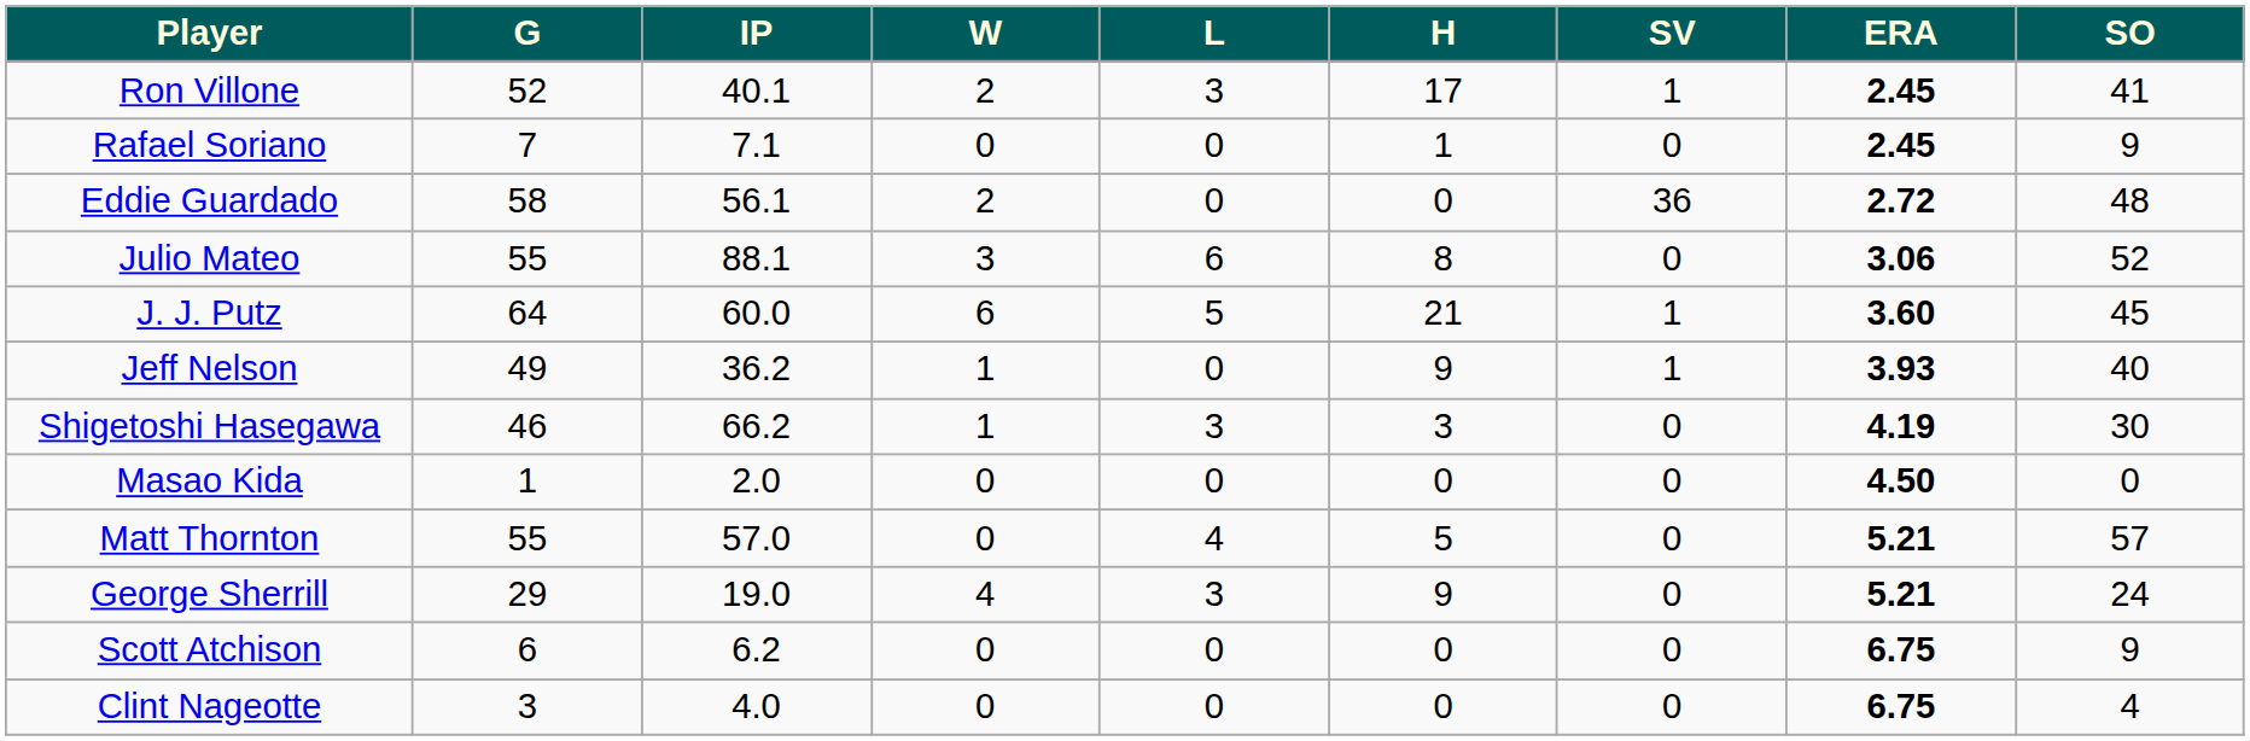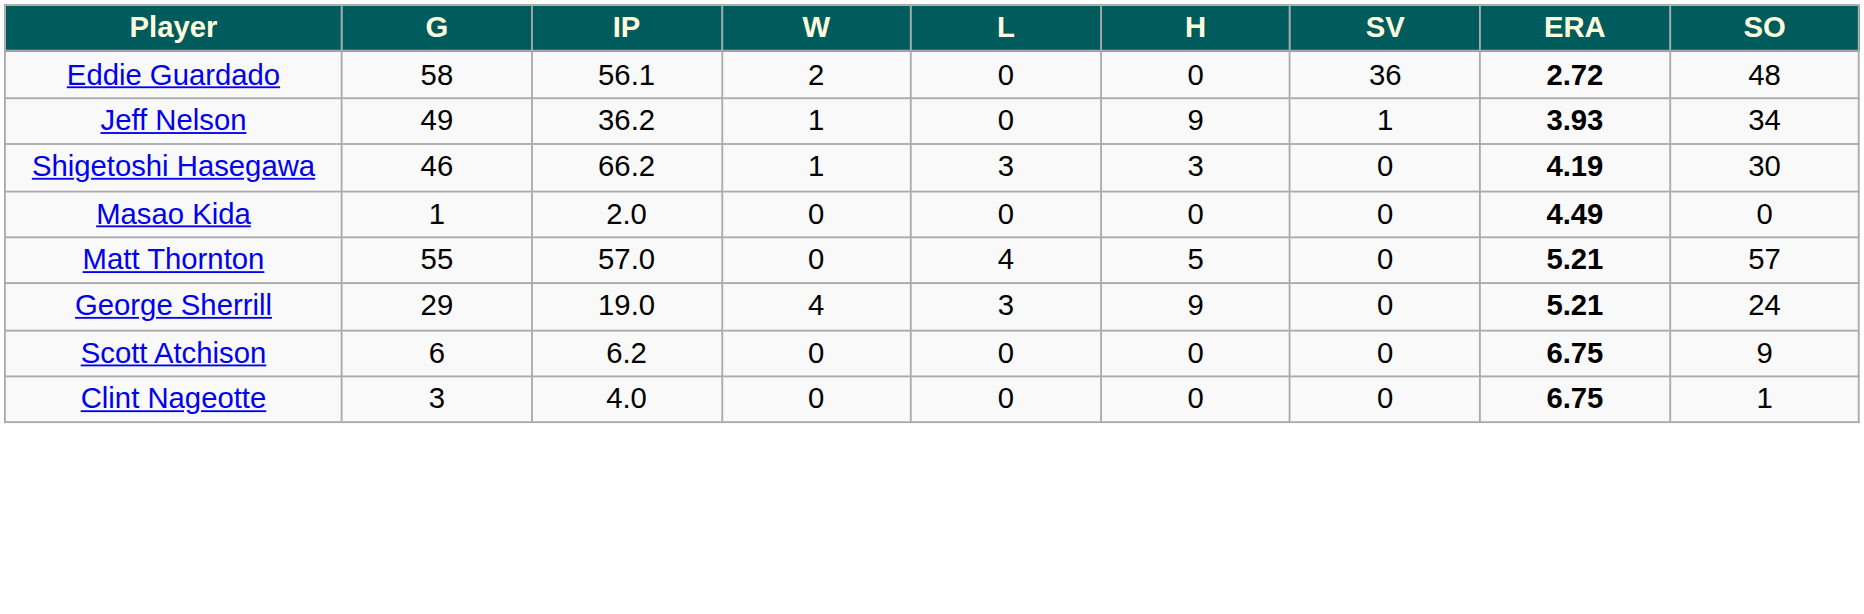 <table class="wikitable sortable">
 <tr>
 <th style=" background:#005c5c; color:#FFFDDD;" width="16%">Player</th>
 <th style=" background:#005c5c; color:#FFFDDD;" width="9%">G</th>
 <th style=" background:#005c5c; color:#FFFDDD;" width="9%">IP</th>
 <th style=" background:#005c5c; color:#FFFDDD;" width="9%">W</th>
 <th style=" background:#005c5c; color:#FFFDDD;" width="9%">L</th>
 <th style=" background:#005c5c; color:#FFFDDD;" width="9%">H</th>
 <th style=" background:#005c5c; color:#FFFDDD;" width="9%">SV</th>
 <th style=" background:#005c5c; color:#FFFDDD;" width="9%">ERA</th>
 <th style=" background:#005c5c; color:#FFFDDD;" width="9%">SO</th>
 </tr>
 <tr align="center">
-<td><a href='#'>Ron Villone</a></td>
-<td>52</td>
-<td>40.1</td>
-<td>2</td>
-<td>3</td>
-<td>17</td>
-<td>1</td>
-<td><strong>2.45</strong></td>
-<td>41</td>
-</tr>
-<tr align="center">
-<td><a href='#'>Rafael Soriano</a></td>
-<td>7</td>
-<td>7.1</td>
-<td>0</td>
-<td>0</td>
-<td>1</td>
-<td>0</td>
-<td><strong>2.45</strong></td>
-<td>9</td>
-</tr>
-<tr align="center">
 <td><a href='#'>Eddie Guardado</a></td>
 <td>58</td>
 <td>56.1</td>
 <td>2</td>
 <td>0</td>
 <td>0</td>
 <td>36</td>
 <td><strong>2.72</strong></td>
 <td>48</td>
 </tr>
 <tr align="center">
-<td><a href='#'>Julio Mateo</a></td>
-<td>55</td>
-<td>88.1</td>
-<td>3</td>
-<td>6</td>
-<td>8</td>
-<td>0</td>
-<td><strong>3.06</strong></td>
-<td>52</td>
-</tr>
-<tr align="center">
-<td><a href='#'>J. J. Putz</a></td>
-<td>64</td>
-<td>60.0</td>
-<td>6</td>
-<td>5</td>
-<td>21</td>
-<td>1</td>
-<td><strong>3.60</strong></td>
-<td>45</td>
-</tr>
-<tr align="center">
 <td><a href='#'>Jeff Nelson</a></td>
 <td>49</td>
 <td>36.2</td>
 <td>1</td>
 <td>0</td>
 <td>9</td>
 <td>1</td>
 <td><strong>3.93</strong></td>
-<td>40</td>
+<td>34</td>
 </tr>
 <tr align="center">
 <td><a href='#'>Shigetoshi Hasegawa</a></td>
 <td>46</td>
 <td>66.2</td>
 <td>1</td>
 <td>3</td>
 <td>3</td>
 <td>0</td>
 <td><strong>4.19</strong></td>
 <td>30</td>
 </tr>
 <tr align="center">
 <td><a href='#'>Masao Kida</a></td>
 <td>1</td>
 <td>2.0</td>
 <td>0</td>
 <td>0</td>
 <td>0</td>
 <td>0</td>
-<td><strong>4.50</strong></td>
+<td><strong>4.49</strong></td>
 <td>0</td>
 </tr>
 <tr align="center">
 <td><a href='#'>Matt Thornton</a></td>
 <td>55</td>
 <td>57.0</td>
 <td>0</td>
 <td>4</td>
 <td>5</td>
 <td>0</td>
 <td><strong>5.21</strong></td>
 <td>57</td>
 </tr>
 <tr align="center">
 <td><a href='#'>George Sherrill</a></td>
 <td>29</td>
 <td>19.0</td>
 <td>4</td>
 <td>3</td>
 <td>9</td>
 <td>0</td>
 <td><strong>5.21</strong></td>
 <td>24</td>
 </tr>
 <tr align="center">
 <td><a href='#'>Scott Atchison</a></td>
 <td>6</td>
 <td>6.2</td>
 <td>0</td>
 <td>0</td>
 <td>0</td>
 <td>0</td>
 <td><strong>6.75</strong></td>
 <td>9</td>
 </tr>
 <tr align="center">
 <td><a href='#'>Clint Nageotte</a></td>
 <td>3</td>
 <td>4.0</td>
 <td>0</td>
 <td>0</td>
 <td>0</td>
 <td>0</td>
 <td><strong>6.75</strong></td>
-<td>4</td>
+<td>1</td>
 </tr>
 </table>
